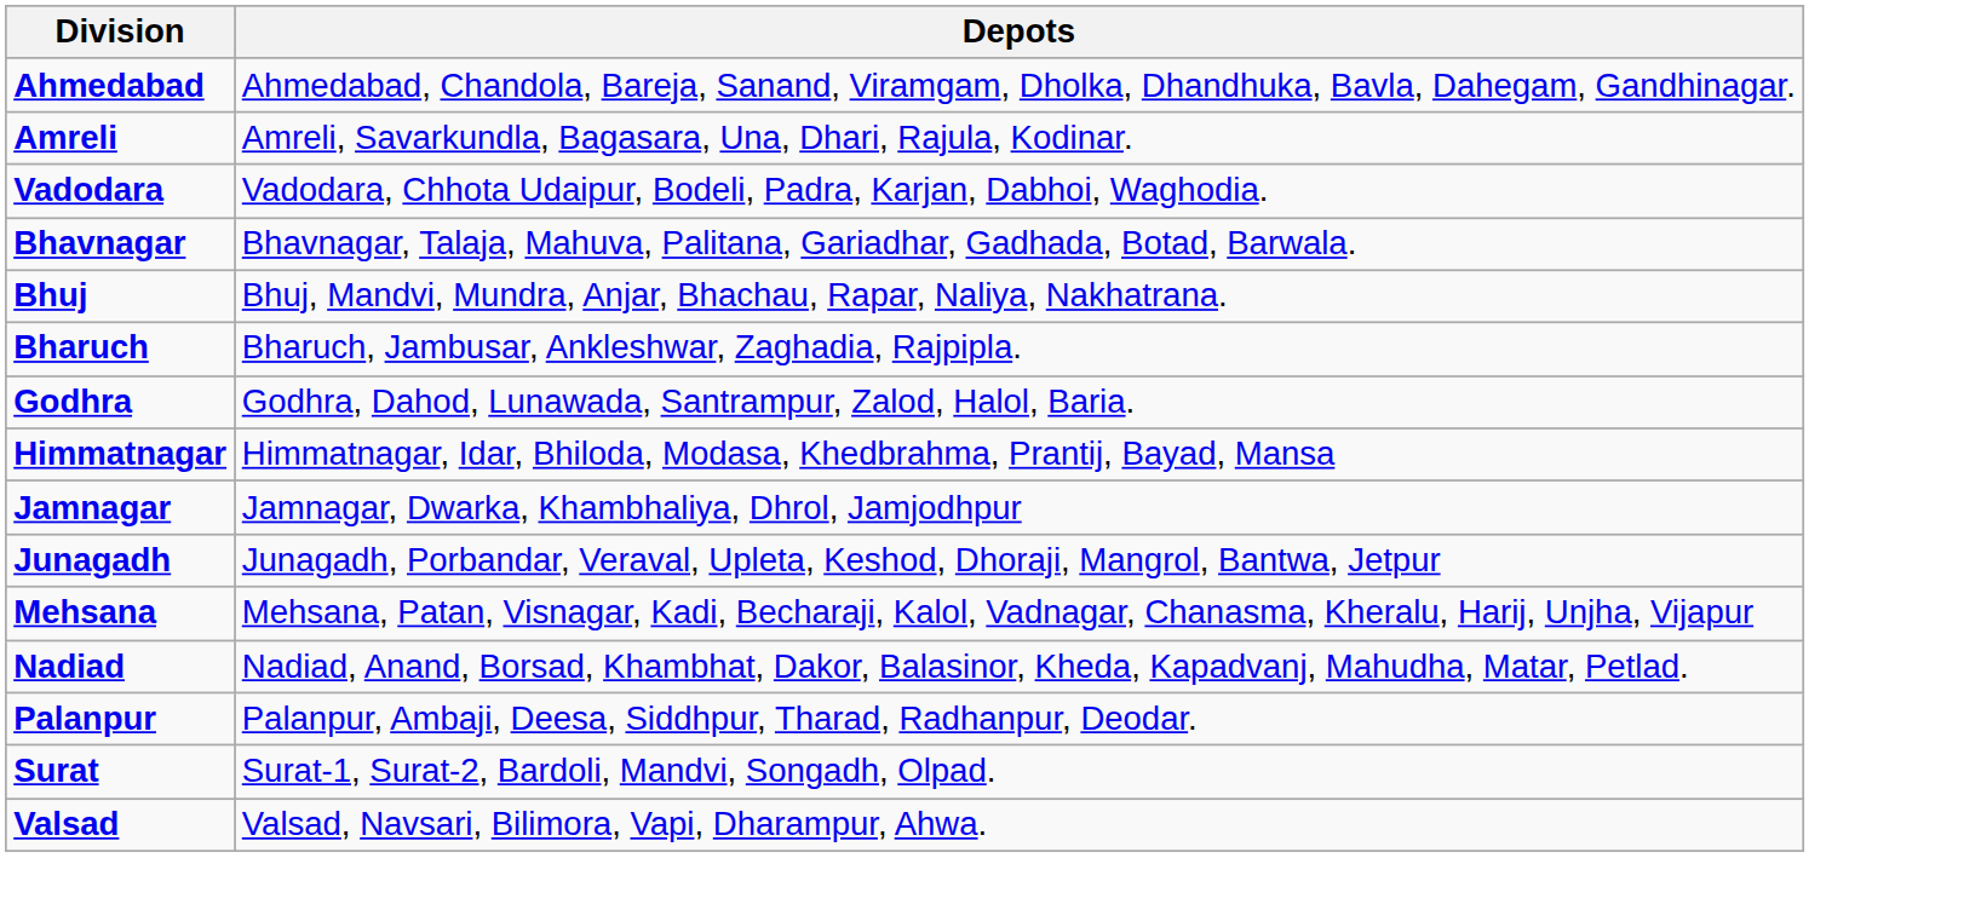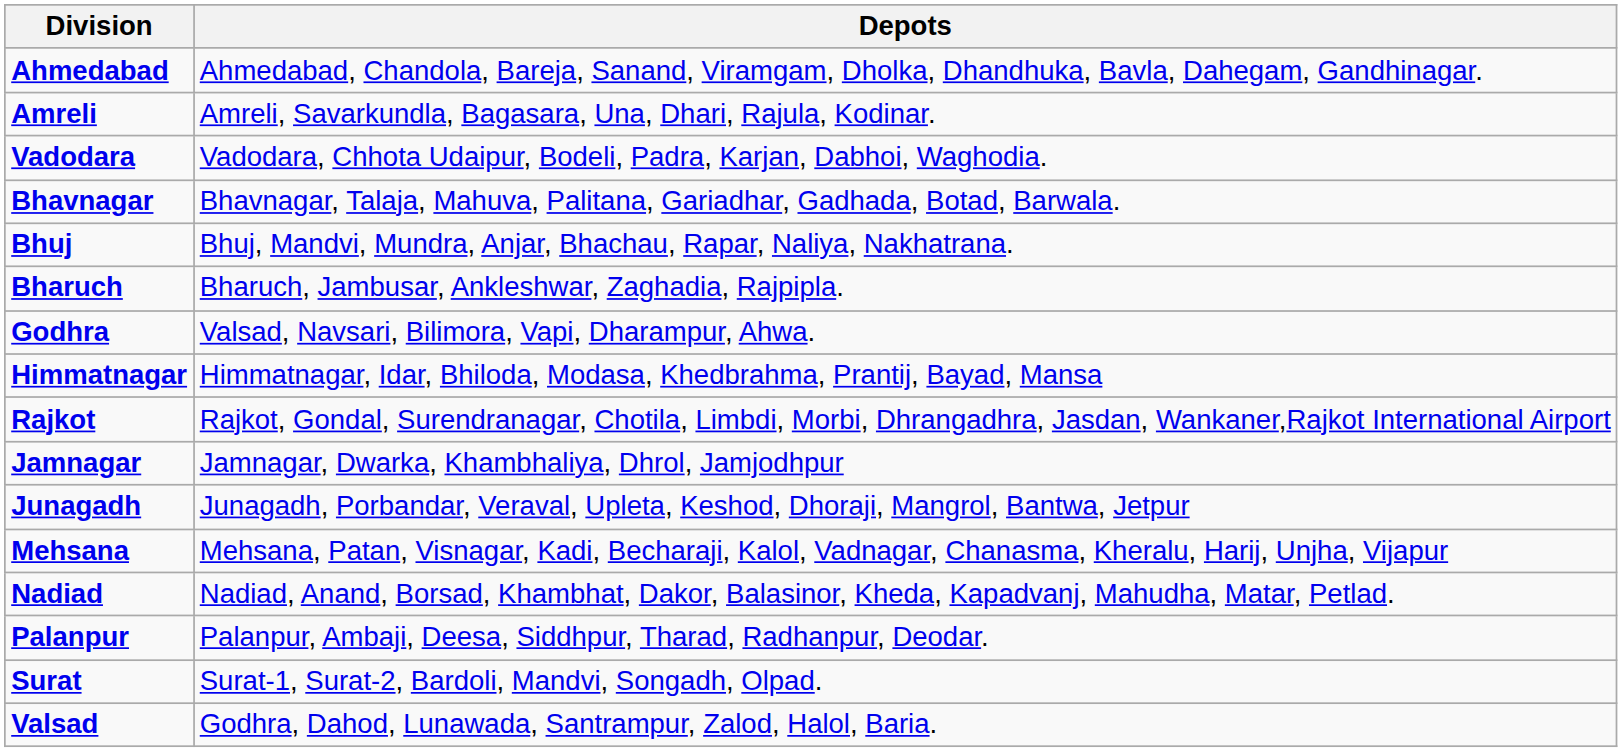 <table class="wikitable">
 <tr>
 <th>Division</th>
 <th>Depots</th>
 </tr>
 <tr>
 <td><strong> <a href='#'>Ahmedabad</a> </strong></td>
 <td><a href='#'>Ahmedabad</a>, <a href='#'>Chandola</a>, <a href='#'>Bareja</a>, <a href='#'>Sanand</a>, <a href='#'>Viramgam</a>, <a href='#'>Dholka</a>, <a href='#'>Dhandhuka</a>, <a href='#'>Bavla</a>, <a href='#'>Dahegam</a>, <a href='#'>Gandhinagar</a>.</td>
 </tr>
 <tr>
 <td><strong> <a href='#'>Amreli</a> </strong></td>
 <td><a href='#'>Amreli</a>, <a href='#'>Savarkundla</a>, <a href='#'>Bagasara</a>, <a href='#'>Una</a>, <a href='#'>Dhari</a>, <a href='#'>Rajula</a>, <a href='#'>Kodinar</a>.</td>
 </tr>
 <tr>
 <td><strong> <a href='#'>Vadodara</a> </strong></td>
 <td><a href='#'>Vadodara</a>, <a href='#'>Chhota Udaipur</a>, <a href='#'>Bodeli</a>, <a href='#'>Padra</a>, <a href='#'>Karjan</a>, <a href='#'>Dabhoi</a>, <a href='#'>Waghodia</a>.</td>
 </tr>
 <tr>
 <td><strong> <a href='#'>Bhavnagar</a> </strong></td>
 <td><a href='#'>Bhavnagar</a>, <a href='#'>Talaja</a>, <a href='#'>Mahuva</a>, <a href='#'>Palitana</a>, <a href='#'>Gariadhar</a>, <a href='#'>Gadhada</a>, <a href='#'>Botad</a>, <a href='#'>Barwala</a>.</td>
 </tr>
 <tr>
 <td><strong> <a href='#'>Bhuj</a> </strong></td>
 <td><a href='#'>Bhuj</a>, <a href='#'>Mandvi</a>, <a href='#'>Mundra</a>, <a href='#'>Anjar</a>, <a href='#'>Bhachau</a>, <a href='#'>Rapar</a>, <a href='#'>Naliya</a>, <a href='#'>Nakhatrana</a>.</td>
 </tr>
 <tr>
 <td><strong> <a href='#'>Bharuch</a> </strong></td>
 <td><a href='#'>Bharuch</a>, <a href='#'>Jambusar</a>, <a href='#'>Ankleshwar</a>, <a href='#'>Zaghadia</a>, <a href='#'>Rajpipla</a>.</td>
 </tr>
 <tr>
 <td><strong> <a href='#'>Godhra</a> </strong></td>
-<td><a href='#'>Godhra</a>, <a href='#'>Dahod</a>, <a href='#'>Lunawada</a>, <a href='#'>Santrampur</a>, <a href='#'>Zalod</a>, <a href='#'>Halol</a>, <a href='#'>Baria</a>.</td>
+<td><a href='#'>Valsad</a>, <a href='#'>Navsari</a>, <a href='#'>Bilimora</a>, <a href='#'>Vapi</a>, <a href='#'>Dharampur</a>, <a href='#'>Ahwa</a>.</td>
 </tr>
 <tr>
 <td><strong><a href='#'>Himmatnagar</a> </strong></td>
 <td><a href='#'>Himmatnagar</a>, <a href='#'>Idar</a>, <a href='#'>Bhiloda</a>, <a href='#'>Modasa</a>, <a href='#'>Khedbrahma</a>, <a href='#'>Prantij</a>, <a href='#'>Bayad</a>, <a href='#'>Mansa</a></td>
+</tr>
+<tr>
+<td><strong> <a href='#'>Rajkot</a> </strong></td>
+<td><a href='#'>Rajkot</a>, <a href='#'>Gondal</a>, <a href='#'>Surendranagar</a>, <a href='#'>Chotila</a>, <a href='#'>Limbdi</a>, <a href='#'>Morbi</a>, <a href='#'>Dhrangadhra</a>, <a href='#'>Jasdan</a>, <a href='#'>Wankaner</a>,<a href='#'>Rajkot International Airport</a></td>
 </tr>
 <tr>
 <td><strong> <a href='#'>Jamnagar</a> </strong></td>
 <td><a href='#'>Jamnagar</a>, <a href='#'>Dwarka</a>, <a href='#'>Khambhaliya</a>, <a href='#'>Dhrol</a>, <a href='#'>Jamjodhpur</a></td>
 </tr>
 <tr>
 <td><strong> <a href='#'>Junagadh</a> </strong></td>
 <td><a href='#'>Junagadh</a>, <a href='#'>Porbandar</a>, <a href='#'>Veraval</a>, <a href='#'>Upleta</a>, <a href='#'>Keshod</a>, <a href='#'>Dhoraji</a>, <a href='#'>Mangrol</a>, <a href='#'>Bantwa</a>, <a href='#'>Jetpur</a></td>
 </tr>
 <tr>
 <td><strong> <a href='#'>Mehsana</a> </strong></td>
 <td><a href='#'>Mehsana</a>, <a href='#'>Patan</a>, <a href='#'>Visnagar</a>, <a href='#'>Kadi</a>, <a href='#'>Becharaji</a>, <a href='#'>Kalol</a>, <a href='#'>Vadnagar</a>, <a href='#'>Chanasma</a>, <a href='#'>Kheralu</a>, <a href='#'>Harij</a>, <a href='#'>Unjha</a>, <a href='#'>Vijapur</a></td>
 </tr>
 <tr>
 <td><strong> <a href='#'>Nadiad</a> </strong></td>
 <td><a href='#'>Nadiad</a>, <a href='#'>Anand</a>, <a href='#'>Borsad</a>, <a href='#'>Khambhat</a>, <a href='#'>Dakor</a>, <a href='#'>Balasinor</a>, <a href='#'>Kheda</a>, <a href='#'>Kapadvanj</a>, <a href='#'>Mahudha</a>, <a href='#'>Matar</a>, <a href='#'>Petlad</a>.</td>
 </tr>
 <tr>
 <td><strong> <a href='#'>Palanpur</a> </strong></td>
 <td><a href='#'>Palanpur</a>, <a href='#'>Ambaji</a>, <a href='#'>Deesa</a>, <a href='#'>Siddhpur</a>, <a href='#'>Tharad</a>, <a href='#'>Radhanpur</a>, <a href='#'>Deodar</a>.</td>
 </tr>
 <tr>
 <td><strong> <a href='#'>Surat</a> </strong></td>
 <td><a href='#'>Surat-1</a>, <a href='#'>Surat-2</a>, <a href='#'>Bardoli</a>, <a href='#'>Mandvi</a>, <a href='#'>Songadh</a>, <a href='#'>Olpad</a>.</td>
 </tr>
 <tr>
 <td><strong> <a href='#'>Valsad</a> </strong></td>
-<td><a href='#'>Valsad</a>, <a href='#'>Navsari</a>, <a href='#'>Bilimora</a>, <a href='#'>Vapi</a>, <a href='#'>Dharampur</a>, <a href='#'>Ahwa</a>.</td>
+<td><a href='#'>Godhra</a>, <a href='#'>Dahod</a>, <a href='#'>Lunawada</a>, <a href='#'>Santrampur</a>, <a href='#'>Zalod</a>, <a href='#'>Halol</a>, <a href='#'>Baria</a>.</td>
 </tr>
 </table>
